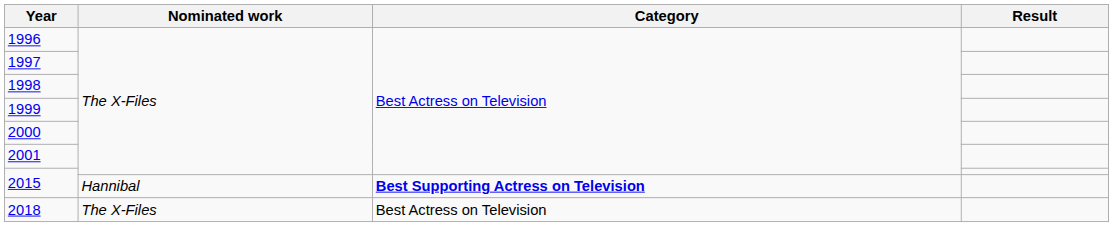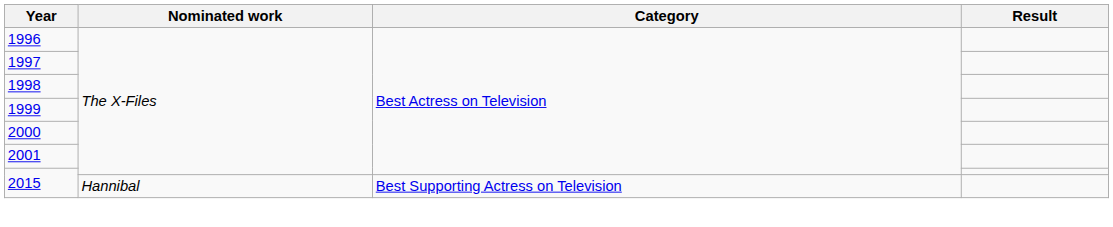 <table style="width:95%;" class="wikitable sortable">
 <tr>
 <th style="width:5%;">Year</th>
 <th style="width:20%;">Nominated work</th>
 <th style="width:40%;">Category</th>
 <th style="width:10%;">Result</th>
 </tr>
 <tr>
 <td><a href='#'>1996</a></td>
 <td rowspan="7"><em>The X-Files</em></td>
 <td rowspan="7"><a href='#'>Best Actress on Television</a></td>
 <td></td>
 </tr>
 <tr>
 <td><a href='#'>1997</a></td>
 <td></td>
 </tr>
 <tr>
 <td><a href='#'>1998</a></td>
 <td></td>
 </tr>
 <tr>
 <td><a href='#'>1999</a></td>
 <td></td>
 </tr>
 <tr>
 <td><a href='#'>2000</a></td>
 <td></td>
 </tr>
 <tr>
 <td><a href='#'>2001</a></td>
 <td></td>
 </tr>
 <tr>
 <td rowspan="2"><a href='#'>2015</a></td>
 <td></td>
 </tr>
 <tr>
 <td><em>Hannibal</em></td>
-<td><strong><a href='#'>Best Supporting Actress on Television</a></strong></td>
-<td></td>
-</tr>
-<tr>
-<td><a href='#'>2018</a></td>
-<td><em>The X-Files</em></td>
-<td>Best Actress on Television</td>
+<td><a href='#'>Best Supporting Actress on Television</a></td>
 <td></td>
 </tr>
 </table>
